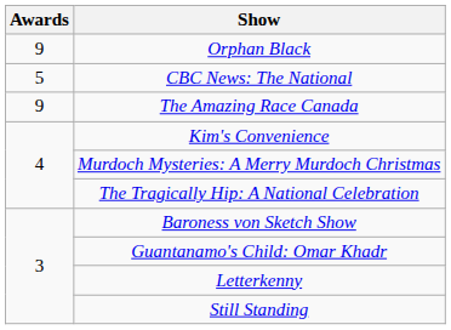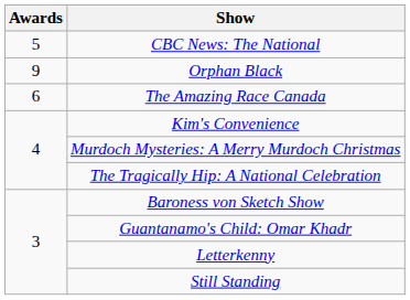 <table class="wikitable" style="text-align: center">
 <tr>
 <th scope="col">Awards</th>
 <th scope="col">Show</th>
-</tr>
-<tr>
-<td>9</td>
-<td><em><a href='#'>Orphan Black</a></em></td>
 </tr>
 <tr>
 <td>5</td>
 <td><em><a href='#'>CBC News: The National</a></em></td>
 </tr>
 <tr>
 <td>9</td>
+<td><em><a href='#'>Orphan Black</a></em></td>
+</tr>
+<tr>
+<td>6</td>
 <td><em><a href='#'>The Amazing Race Canada</a></em></td>
 </tr>
 <tr>
 <td rowspan=3 style="text-align:center;">4</td>
 <td><em><a href='#'>Kim's Convenience</a></em></td>
 </tr>
 <tr>
 <td><em><a href='#'>Murdoch Mysteries: A Merry Murdoch Christmas</a></em></td>
 </tr>
 <tr>
 <td><em><a href='#'>The Tragically Hip: A National Celebration</a></em></td>
 </tr>
 <tr>
 <td rowspan=4 style="text-align:center;">3</td>
 <td><em><a href='#'>Baroness von Sketch Show</a></em></td>
 </tr>
 <tr>
 <td><em><a href='#'>Guantanamo's Child: Omar Khadr</a></em></td>
 </tr>
 <tr>
 <td><em><a href='#'>Letterkenny</a></em></td>
 </tr>
 <tr>
 <td><em><a href='#'>Still Standing</a></em></td>
 </tr>
 </table>
